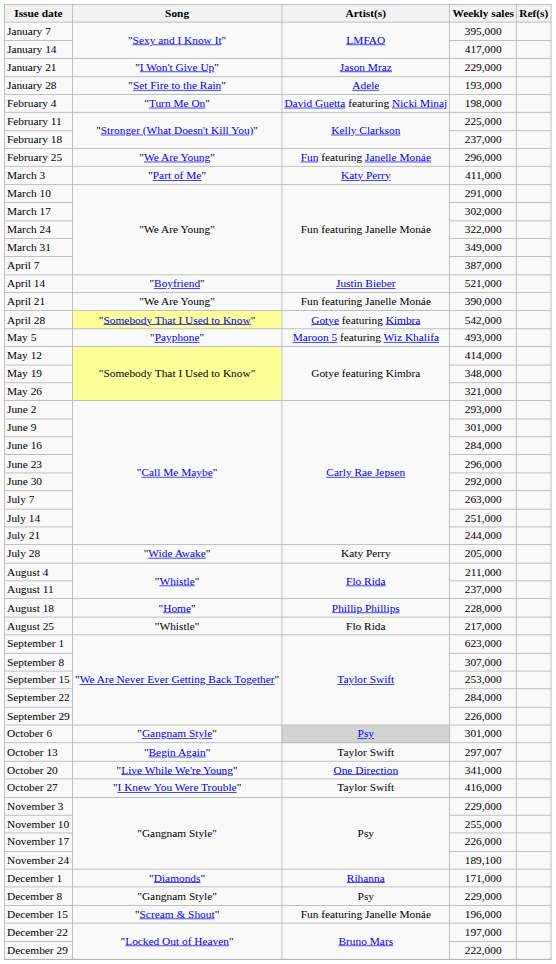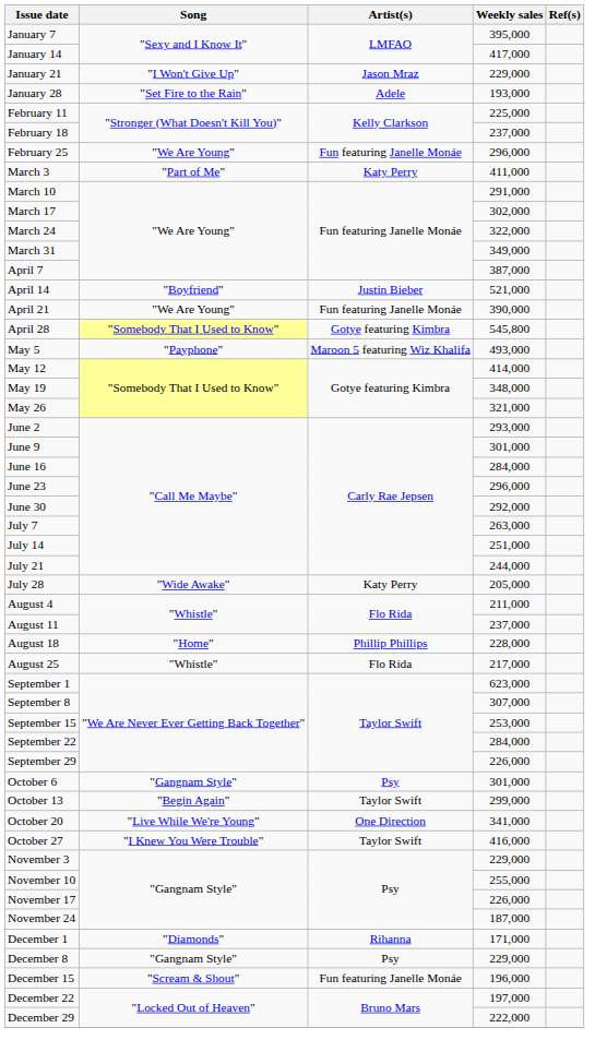 <table class="wikitable sortable">
 <tr>
 <th>Issue date</th>
 <th>Song</th>
 <th>Artist(s)</th>
 <th>Weekly sales</th>
 <th>Ref(s)</th>
 </tr>
 <tr>
 <td>January 7</td>
 <td style="text-align: center;" rowspan="2">"<a href='#'>Sexy and I Know It</a>"</td>
 <td style="text-align: center;" rowspan="2"><a href='#'>LMFAO</a></td>
 <td style="text-align: center;">395,000</td>
 <td style="text-align: center;"></td>
 </tr>
 <tr>
 <td>January 14</td>
 <td style="text-align: center;">417,000</td>
 <td style="text-align: center;"></td>
 </tr>
 <tr>
 <td>January 21</td>
 <td style="text-align: center;">"<a href='#'>I Won't Give Up</a>"</td>
 <td style="text-align: center;"><a href='#'>Jason Mraz</a></td>
 <td style="text-align: center;">229,000</td>
 <td style="text-align: center;"></td>
 </tr>
 <tr>
 <td>January 28</td>
 <td style="text-align: center;">"<a href='#'>Set Fire to the Rain</a>"</td>
 <td style="text-align: center;"><a href='#'>Adele</a></td>
 <td style="text-align: center;">193,000</td>
-<td style="text-align: center;"></td>
-</tr>
-<tr>
-<td>February 4</td>
-<td style="text-align: center;">"<a href='#'>Turn Me On</a>"</td>
-<td style="text-align: center;"><a href='#'>David Guetta</a> featuring <a href='#'>Nicki Minaj</a></td>
-<td style="text-align: center;">198,000</td>
 <td style="text-align: center;"></td>
 </tr>
 <tr>
 <td>February 11</td>
 <td style="text-align: center;" rowspan="2">"<a href='#'>Stronger (What Doesn't Kill You)</a>"</td>
 <td style="text-align: center;" rowspan="2"><a href='#'>Kelly Clarkson</a></td>
 <td style="text-align: center;">225,000</td>
 <td style="text-align: center;"></td>
 </tr>
 <tr>
 <td>February 18</td>
 <td style="text-align: center;">237,000</td>
 <td style="text-align: center;"></td>
 </tr>
 <tr>
 <td>February 25</td>
 <td style="text-align: center;">"<a href='#'>We Are Young</a>"</td>
 <td style="text-align: center;"><a href='#'>Fun</a> featuring <a href='#'>Janelle Monáe</a></td>
 <td style="text-align: center;">296,000</td>
 <td style="text-align: center;"></td>
 </tr>
 <tr>
 <td>March 3</td>
 <td style="text-align: center;">"<a href='#'>Part of Me</a>"</td>
 <td style="text-align: center;"><a href='#'>Katy Perry</a></td>
 <td style="text-align: center;">411,000</td>
 <td style="text-align: center;"></td>
 </tr>
 <tr>
 <td>March 10</td>
 <td style="text-align: center;" rowspan="5">"We Are Young"</td>
 <td style="text-align: center;" rowspan="5">Fun featuring Janelle Monáe</td>
 <td style="text-align: center;">291,000</td>
 <td style="text-align: center;"></td>
 </tr>
 <tr>
 <td>March 17</td>
 <td style="text-align: center;">302,000</td>
 <td style="text-align: center;"></td>
 </tr>
 <tr>
 <td>March 24</td>
 <td style="text-align: center;">322,000</td>
 <td style="text-align: center;"></td>
 </tr>
 <tr>
 <td>March 31</td>
 <td style="text-align: center;">349,000</td>
 <td style="text-align: center;"></td>
 </tr>
 <tr>
 <td>April 7</td>
 <td style="text-align: center;">387,000</td>
 <td style="text-align: center;"></td>
 </tr>
 <tr>
 <td>April 14</td>
 <td style="text-align: center;" rowspan="1">"<a href='#'>Boyfriend</a>"</td>
 <td style="text-align: center;" rowspan="1"><a href='#'>Justin Bieber</a></td>
 <td style="text-align: center;">521,000</td>
 <td style="text-align: center;"></td>
 </tr>
 <tr>
 <td>April 21</td>
 <td style="text-align: center;" rowspan="1">"We Are Young"</td>
 <td style="text-align: center;" rowspan="1">Fun featuring Janelle Monáe</td>
 <td style="text-align: center;">390,000</td>
 <td style="text-align: center;"></td>
 </tr>
 <tr>
 <td>April 28</td>
 <td bgcolor=#FFFF99 style="text-align: center;" rowspan="1">"<a href='#'>Somebody That I Used to Know</a>" </td>
 <td style="text-align: center;" rowspan="1"><a href='#'>Gotye</a> featuring <a href='#'>Kimbra</a></td>
-<td style="text-align: center;">542,000</td>
+<td style="text-align: center;">545,800</td>
 <td style="text-align: center;"></td>
 </tr>
 <tr>
 <td>May 5</td>
 <td style="text-align: center;" rowspan="1">"<a href='#'>Payphone</a>"</td>
 <td style="text-align: center;" rowspan="1"><a href='#'>Maroon 5</a> featuring <a href='#'>Wiz Khalifa</a></td>
 <td style="text-align: center;">493,000</td>
 <td style="text-align: center;"></td>
 </tr>
 <tr>
 <td>May 12</td>
 <td bgcolor=#FFFF99 style="text-align: center;" rowspan="3">"Somebody That I Used to Know"</td>
 <td style="text-align: center;" rowspan="3">Gotye featuring Kimbra</td>
 <td style="text-align: center;">414,000</td>
 <td style="text-align: center;"></td>
 </tr>
 <tr>
 <td>May 19</td>
 <td style="text-align: center;">348,000</td>
 <td style="text-align: center;"></td>
 </tr>
 <tr>
 <td>May 26</td>
 <td style="text-align: center;">321,000</td>
 <td style="text-align: center;"></td>
 </tr>
 <tr>
 <td>June 2</td>
 <td style="text-align: center;" rowspan="8">"<a href='#'>Call Me Maybe</a>"</td>
 <td style="text-align: center;" rowspan="8"><a href='#'>Carly Rae Jepsen</a></td>
 <td style="text-align: center;">293,000</td>
 <td style="text-align: center;"></td>
 </tr>
 <tr>
 <td>June 9</td>
 <td style="text-align: center;">301,000</td>
 <td style="text-align: center;"></td>
 </tr>
 <tr>
 <td>June 16</td>
 <td style="text-align: center;">284,000</td>
 <td style="text-align: center;"></td>
 </tr>
 <tr>
 <td>June 23</td>
 <td style="text-align: center;">296,000</td>
 <td style="text-align: center;"></td>
 </tr>
 <tr>
 <td>June 30</td>
 <td style="text-align: center;">292,000</td>
 <td style="text-align: center;"></td>
 </tr>
 <tr>
 <td>July 7</td>
 <td style="text-align: center;">263,000</td>
 <td style="text-align: center;"></td>
 </tr>
 <tr>
 <td>July 14</td>
 <td style="text-align: center;">251,000</td>
 <td style="text-align: center;"></td>
 </tr>
 <tr>
 <td>July 21</td>
 <td style="text-align: center;">244,000</td>
 <td style="text-align: center;"></td>
 </tr>
 <tr>
 <td>July 28</td>
 <td style="text-align: center;" rowspan="1">"<a href='#'>Wide Awake</a>"</td>
 <td style="text-align: center;" rowspan="1">Katy Perry</td>
 <td style="text-align: center;">205,000</td>
 <td style="text-align: center;"></td>
 </tr>
 <tr>
 <td>August 4</td>
 <td style="text-align: center;" rowspan="2">"<a href='#'>Whistle</a>"</td>
 <td style="text-align: center;" rowspan="2"><a href='#'>Flo Rida</a></td>
 <td style="text-align: center;">211,000</td>
 <td style="text-align: center;"></td>
 </tr>
 <tr>
 <td>August 11</td>
 <td style="text-align: center;">237,000</td>
 <td style="text-align: center;"></td>
 </tr>
 <tr>
 <td>August 18</td>
 <td style="text-align: center;" rowspan="1">"<a href='#'>Home</a>"</td>
 <td style="text-align: center;" rowspan="1"><a href='#'>Phillip Phillips</a></td>
 <td style="text-align: center;">228,000</td>
 <td style="text-align: center;"></td>
 </tr>
 <tr>
 <td>August 25</td>
 <td style="text-align: center;" rowspan="1">"Whistle"</td>
 <td style="text-align: center;" rowspan="1">Flo Rida</td>
 <td style="text-align: center;">217,000</td>
 <td style="text-align: center;"></td>
 </tr>
 <tr>
 <td>September 1</td>
 <td style="text-align: center;" rowspan="5">"<a href='#'>We Are Never Ever Getting Back Together</a>"</td>
 <td style="text-align: center;" rowspan="5"><a href='#'>Taylor Swift</a></td>
 <td style="text-align: center;">623,000</td>
 <td style="text-align: center;"></td>
 </tr>
 <tr>
 <td>September 8</td>
 <td style="text-align: center;">307,000</td>
 <td style="text-align: center;"></td>
 </tr>
 <tr>
 <td>September 15</td>
 <td style="text-align: center;">253,000</td>
 <td style="text-align: center;"></td>
 </tr>
 <tr>
 <td>September 22</td>
 <td style="text-align: center;">284,000</td>
 <td style="text-align: center;"></td>
 </tr>
 <tr>
 <td>September 29</td>
 <td style="text-align: center;">226,000</td>
 <td style="text-align: center;"></td>
 </tr>
 <tr>
 <td>October 6</td>
 <td style="text-align: center;" rowspan="1">"<a href='#'>Gangnam Style</a>"</td>
-<td style="background: lightgrey; text-align: center;" rowspan="1"><a href='#'>Psy</a></td>
+<td style="text-align: center;" rowspan="1"><a href='#'>Psy</a></td>
 <td style="text-align: center;">301,000</td>
 <td style="text-align: center;"></td>
 </tr>
 <tr>
 <td>October 13</td>
 <td style="text-align: center;" rowspan="1">"<a href='#'>Begin Again</a>"</td>
 <td style="text-align: center;" rowspan="1">Taylor Swift</td>
-<td style="text-align: center;">297,007</td>
+<td style="text-align: center;">299,000</td>
 <td style="text-align: center;"></td>
 </tr>
 <tr>
 <td>October 20</td>
 <td style="text-align: center;" rowspan="1">"<a href='#'>Live While We're Young</a>"</td>
 <td style="text-align: center;" rowspan="1"><a href='#'>One Direction</a></td>
 <td style="text-align: center;">341,000</td>
 <td style="text-align: center;"></td>
 </tr>
 <tr>
 <td>October 27</td>
 <td style="text-align: center;" rowspan="1">"<a href='#'>I Knew You Were Trouble</a>"</td>
 <td style="text-align: center;" rowspan="1">Taylor Swift</td>
 <td style="text-align: center;">416,000</td>
 <td style="text-align: center;"></td>
 </tr>
 <tr>
 <td>November 3</td>
 <td style="text-align: center;" rowspan="4">"Gangnam Style"</td>
 <td style="text-align: center;" rowspan="4">Psy</td>
 <td style="text-align: center;">229,000</td>
 <td style="text-align: center;"></td>
 </tr>
 <tr>
 <td>November 10</td>
 <td style="text-align: center;">255,000</td>
 <td style="text-align: center;"></td>
 </tr>
 <tr>
 <td>November 17</td>
 <td style="text-align: center;">226,000</td>
 <td style="text-align: center;"></td>
 </tr>
 <tr>
 <td>November 24</td>
-<td style="text-align: center;">189,100</td>
+<td style="text-align: center;">187,000</td>
 <td style="text-align: center;"></td>
 </tr>
 <tr>
 <td>December 1</td>
 <td style="text-align: center;" rowspan="1">"<a href='#'>Diamonds</a>"</td>
 <td style="text-align: center;" rowspan="1"><a href='#'>Rihanna</a></td>
 <td style="text-align: center;">171,000</td>
 <td style="text-align: center;"></td>
 </tr>
 <tr>
 <td>December 8</td>
 <td style="text-align: center;" rowspan="1">"Gangnam Style"</td>
 <td style="text-align: center;" rowspan="1">Psy</td>
 <td style="text-align: center;">229,000</td>
 <td style="text-align: center;"></td>
 </tr>
 <tr>
 <td>December 15</td>
 <td style="text-align: center;" rowspan="1">"<a href='#'>Scream & Shout</a>"</td>
 <td style="text-align: center;" rowspan="1">Fun featuring Janelle Monáe</td>
 <td style="text-align: center;">196,000</td>
 <td style="text-align: center;"></td>
 </tr>
 <tr>
 <td>December 22</td>
 <td style="text-align: center;" rowspan="2">"<a href='#'>Locked Out of Heaven</a>"</td>
 <td style="text-align: center;" rowspan="2"><a href='#'>Bruno Mars</a></td>
 <td style="text-align: center;">197,000</td>
 <td style="text-align: center;"></td>
 </tr>
 <tr>
 <td>December 29</td>
 <td style="text-align: center;">222,000</td>
 <td style="text-align: center;"></td>
 </tr>
 <tr>
 </tr>
 </table>
